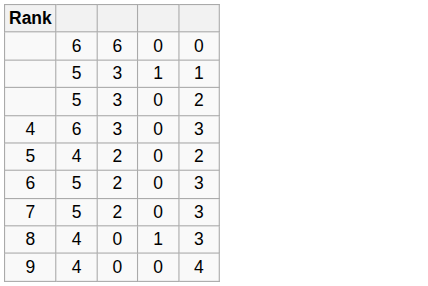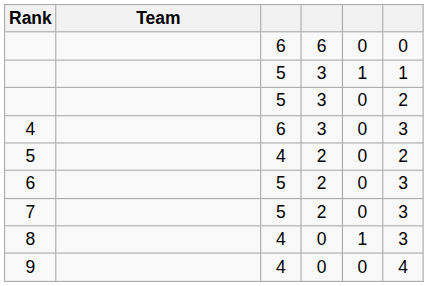 <table class="wikitable" style="text-align: center;">
 <tr>
 <th width=40>Rank</th>
+<th width=180>Team</th>
 <th width=30></th>
 <th width=30></th>
 <th width=30></th>
 <th width=30></th>
 </tr>
 <tr>
 <td></td>
+<td align=left></td>
 <td>6</td>
 <td>6</td>
 <td>0</td>
 <td>0</td>
 </tr>
 <tr>
 <td></td>
+<td align=left></td>
 <td>5</td>
 <td>3</td>
 <td>1</td>
 <td>1</td>
 </tr>
 <tr>
 <td></td>
+<td align=left></td>
 <td>5</td>
 <td>3</td>
 <td>0</td>
 <td>2</td>
 </tr>
 <tr>
 <td>4</td>
+<td align=left></td>
 <td>6</td>
 <td>3</td>
 <td>0</td>
 <td>3</td>
 </tr>
 <tr>
 <td>5</td>
+<td align=left></td>
 <td>4</td>
 <td>2</td>
 <td>0</td>
 <td>2</td>
 </tr>
 <tr>
 <td>6</td>
+<td align=left></td>
 <td>5</td>
 <td>2</td>
 <td>0</td>
 <td>3</td>
 </tr>
 <tr>
 <td>7</td>
+<td align=left></td>
 <td>5</td>
 <td>2</td>
 <td>0</td>
 <td>3</td>
 </tr>
 <tr>
 <td>8</td>
+<td align=left></td>
 <td>4</td>
 <td>0</td>
 <td>1</td>
 <td>3</td>
 </tr>
 <tr>
 <td>9</td>
+<td align=left></td>
 <td>4</td>
 <td>0</td>
 <td>0</td>
 <td>4</td>
 </tr>
 </table>
